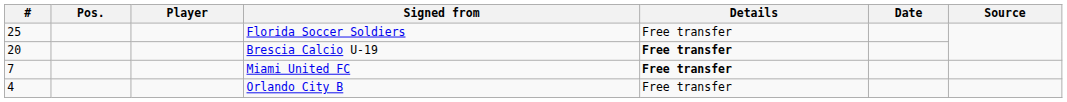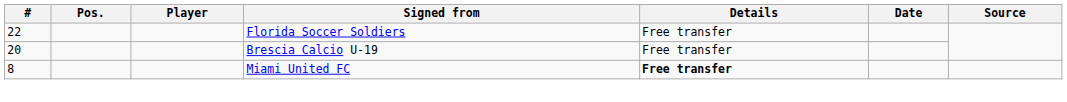 <table class="wikitable sortable" style="width:90%; text-align:center; font-size:95%; text-align:left;">
 <tr>
 <th>#</th>
 <th>Pos.</th>
 <th>Player</th>
 <th>Signed from</th>
 <th>Details</th>
 <th>Date</th>
 <th>Source</th>
 </tr>
 <tr>
-<td>25</td>
+<td>22</td>
 <td></td>
 <td></td>
 <td> <a href='#'>Florida Soccer Soldiers</a></td>
 <td>Free transfer</td>
 <td></td>
 <td rowspan="2"></td>
 </tr>
 <tr>
 <td>20</td>
 <td></td>
 <td></td>
 <td> <a href='#'>Brescia Calcio</a> U-19</td>
-<td><strong>Free transfer</strong></td>
+<td>Free transfer</td>
 <td></td>
 </tr>
 <tr>
-<td>7</td>
+<td>8</td>
 <td></td>
 <td></td>
 <td> <a href='#'>Miami United FC</a></td>
 <td><strong>Free transfer</strong></td>
 <td></td>
 <td></td>
 </tr>
-<tr>
-<td>4</td>
-<td></td>
-<td></td>
-<td> <a href='#'>Orlando City B</a></td>
-<td>Free transfer</td>
-<td></td>
-<td></td>
-</tr>
 </table>
